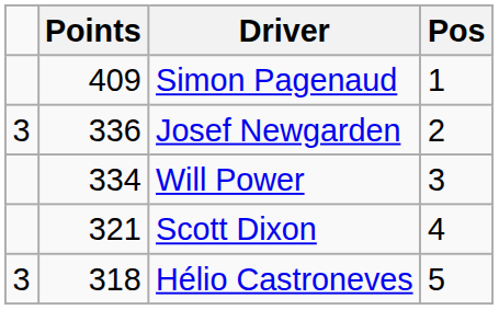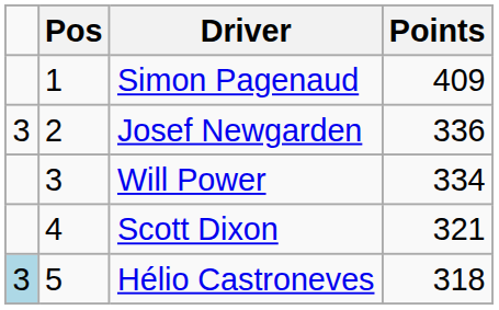 <table class="wikitable" style="font-size: 95%;">
 <tr>
 <td></td>
+<th>Pos</th>
+<th>Driver</th>
 <th>Points</th>
-<th>Driver</th>
-<th>Pos</th>
 </tr>
 <tr>
 <td align="left"></td>
+<td>1</td>
+<td> <a href='#'>Simon Pagenaud</a></td>
 <td align="right">409</td>
-<td> <a href='#'>Simon Pagenaud</a></td>
-<td>1</td>
 </tr>
 <tr>
 <td align="left"> 3</td>
+<td>2</td>
+<td> <a href='#'>Josef Newgarden</a></td>
 <td align="right">336</td>
-<td> <a href='#'>Josef Newgarden</a></td>
-<td>2</td>
 </tr>
 <tr>
 <td align="left"></td>
+<td>3</td>
+<td> <a href='#'>Will Power</a></td>
 <td align="right">334</td>
-<td> <a href='#'>Will Power</a></td>
-<td>3</td>
 </tr>
 <tr>
 <td align="left"></td>
+<td>4</td>
+<td> <a href='#'>Scott Dixon</a></td>
 <td align="right">321</td>
-<td> <a href='#'>Scott Dixon</a></td>
-<td>4</td>
 </tr>
 <tr>
-<td align="left"> 3</td>
+<td align="left" style="background: lightblue;"> 3</td>
+<td>5</td>
+<td> <a href='#'>Hélio Castroneves</a></td>
 <td align="right">318</td>
-<td> <a href='#'>Hélio Castroneves</a></td>
-<td>5</td>
 </tr>
 </table>
